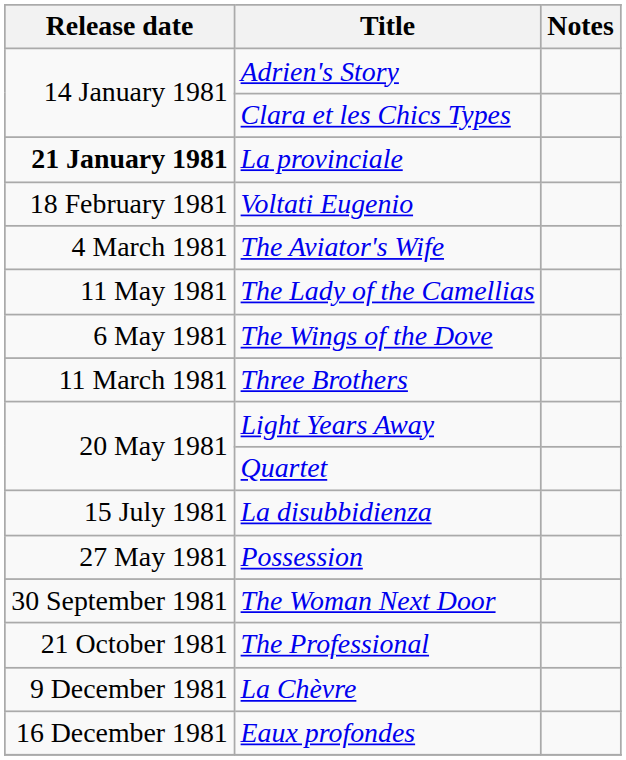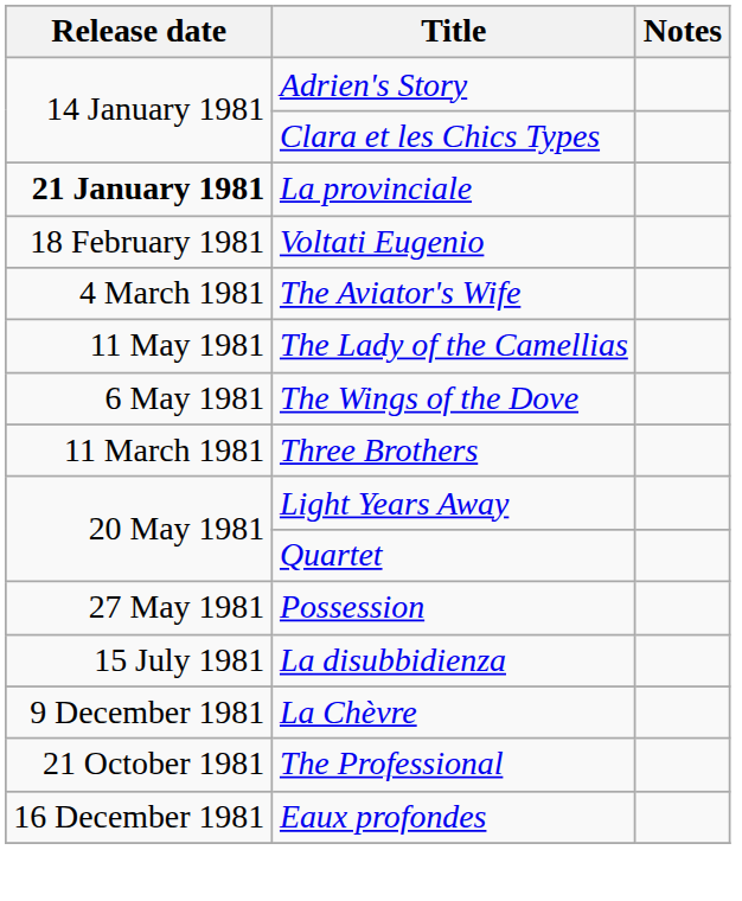 <table class="wikitable sortable">
 <tr>
 <th scope="col">Release date</th>
 <th>Title</th>
 <th>Notes</th>
 </tr>
 <tr>
 <td style="text-align:right;" rowspan="2">14 January 1981</td>
 <td><em><a href='#'>Adrien's Story</a></em></td>
 <td></td>
 </tr>
 <tr>
 <td><em><a href='#'>Clara et les Chics Types</a></em></td>
 <td></td>
 </tr>
 <tr>
 <td style="text-align:right;"><strong>21 January 1981</strong></td>
 <td><em><a href='#'>La provinciale</a></em></td>
 <td></td>
 </tr>
 <tr>
 <td style="text-align:right;">18 February 1981</td>
 <td><em><a href='#'>Voltati Eugenio</a></em></td>
 <td></td>
 </tr>
 <tr>
 <td style="text-align:right;">4 March 1981</td>
 <td><em><a href='#'>The Aviator's Wife</a></em></td>
 <td></td>
 </tr>
 <tr>
 <td style="text-align:right;">11 May 1981</td>
 <td><em><a href='#'>The Lady of the Camellias</a></em></td>
 <td></td>
 </tr>
 <tr>
 <td style="text-align:right;">6 May 1981</td>
 <td><em><a href='#'>The Wings of the Dove</a></em></td>
 <td></td>
 </tr>
 <tr>
 <td style="text-align:right;">11 March 1981</td>
 <td><em><a href='#'>Three Brothers</a></em></td>
 <td></td>
 </tr>
 <tr>
 <td style="text-align:right;" rowspan="2">20 May 1981</td>
 <td><em><a href='#'>Light Years Away</a></em></td>
 <td></td>
 </tr>
 <tr>
 <td><em><a href='#'>Quartet</a></em></td>
 <td></td>
 </tr>
 <tr>
+<td style="text-align:right;">27 May 1981</td>
+<td><em><a href='#'>Possession</a></em></td>
+<td></td>
+</tr>
+<tr>
 <td style="text-align:right;">15 July 1981</td>
 <td><em><a href='#'>La disubbidienza</a></em></td>
 <td></td>
 </tr>
 <tr>
-<td style="text-align:right;">27 May 1981</td>
-<td><em><a href='#'>Possession</a></em></td>
-<td></td>
-</tr>
-<tr>
-<td style="text-align:right;">30 September 1981</td>
-<td><em><a href='#'>The Woman Next Door</a></em></td>
+<td style="text-align:right;">9 December 1981</td>
+<td><em><a href='#'>La Chèvre</a></em></td>
 <td></td>
 </tr>
 <tr>
 <td style="text-align:right;">21 October 1981</td>
 <td><em><a href='#'>The Professional</a></em></td>
-<td></td>
-</tr>
-<tr>
-<td style="text-align:right;">9 December 1981</td>
-<td><em><a href='#'>La Chèvre</a></em></td>
 <td></td>
 </tr>
 <tr>
 <td style="text-align:right;">16 December 1981</td>
 <td><em><a href='#'>Eaux profondes</a></em></td>
 <td></td>
 </tr>
 <tr>
 </tr>
 </table>
